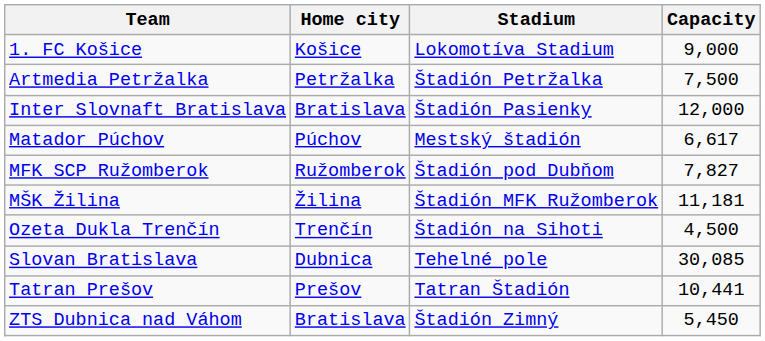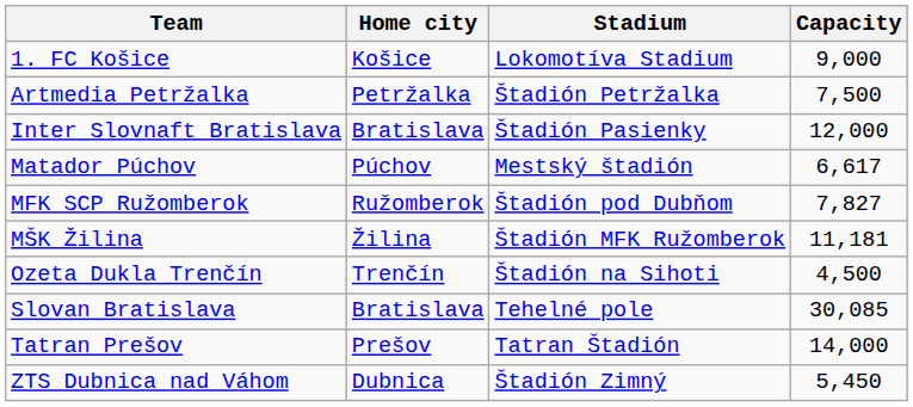 <table class="wikitable sortable">
 <tr>
 <th>Team</th>
 <th>Home city</th>
 <th>Stadium</th>
 <th>Capacity</th>
 </tr>
 <tr>
 <td><a href='#'>1. FC Košice</a></td>
 <td><a href='#'>Košice</a></td>
 <td><a href='#'>Lokomotíva Stadium</a></td>
 <td align="center">9,000</td>
 </tr>
 <tr>
 <td><a href='#'>Artmedia Petržalka</a></td>
 <td><a href='#'>Petržalka</a></td>
 <td><a href='#'>Štadión Petržalka</a></td>
 <td align="center">7,500</td>
 </tr>
 <tr>
 <td><a href='#'>Inter Slovnaft Bratislava</a></td>
 <td><a href='#'>Bratislava</a></td>
 <td><a href='#'>Štadión Pasienky</a></td>
 <td align="center">12,000</td>
 </tr>
 <tr>
 <td><a href='#'>Matador Púchov</a></td>
 <td><a href='#'>Púchov</a></td>
 <td><a href='#'>Mestský štadión</a></td>
 <td align="center">6,617</td>
 </tr>
 <tr>
 <td><a href='#'>MFK SCP Ružomberok</a></td>
 <td><a href='#'>Ružomberok</a></td>
 <td><a href='#'>Štadión pod Dubňom</a></td>
 <td align="center">7,827</td>
 </tr>
 <tr>
 <td><a href='#'>MŠK Žilina</a></td>
 <td><a href='#'>Žilina</a></td>
 <td><a href='#'>Štadión MFK Ružomberok</a></td>
 <td align="center">11,181</td>
 </tr>
 <tr>
 <td><a href='#'>Ozeta Dukla Trenčín</a></td>
 <td><a href='#'>Trenčín</a></td>
 <td><a href='#'>Štadión na Sihoti</a></td>
 <td align="center">4,500</td>
 </tr>
 <tr>
 <td><a href='#'>Slovan Bratislava</a></td>
-<td><a href='#'>Dubnica</a></td>
+<td><a href='#'>Bratislava</a></td>
 <td><a href='#'>Tehelné pole</a></td>
 <td align="center">30,085</td>
 </tr>
 <tr>
 <td><a href='#'>Tatran Prešov</a></td>
 <td><a href='#'>Prešov</a></td>
 <td><a href='#'>Tatran Štadión</a></td>
-<td align="center">10,441</td>
+<td align="center">14,000</td>
 </tr>
 <tr>
 <td><a href='#'>ZTS Dubnica nad Váhom</a></td>
-<td><a href='#'>Bratislava</a></td>
+<td><a href='#'>Dubnica</a></td>
 <td><a href='#'>Štadión Zimný</a></td>
 <td align="center">5,450</td>
 </tr>
 </table>
